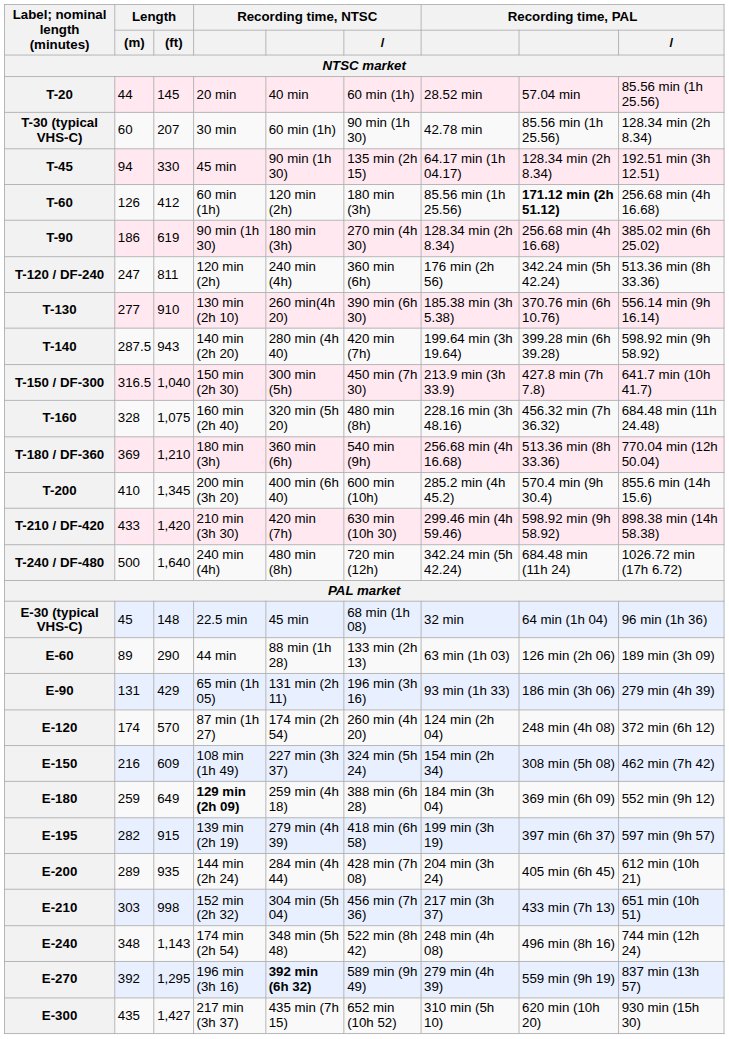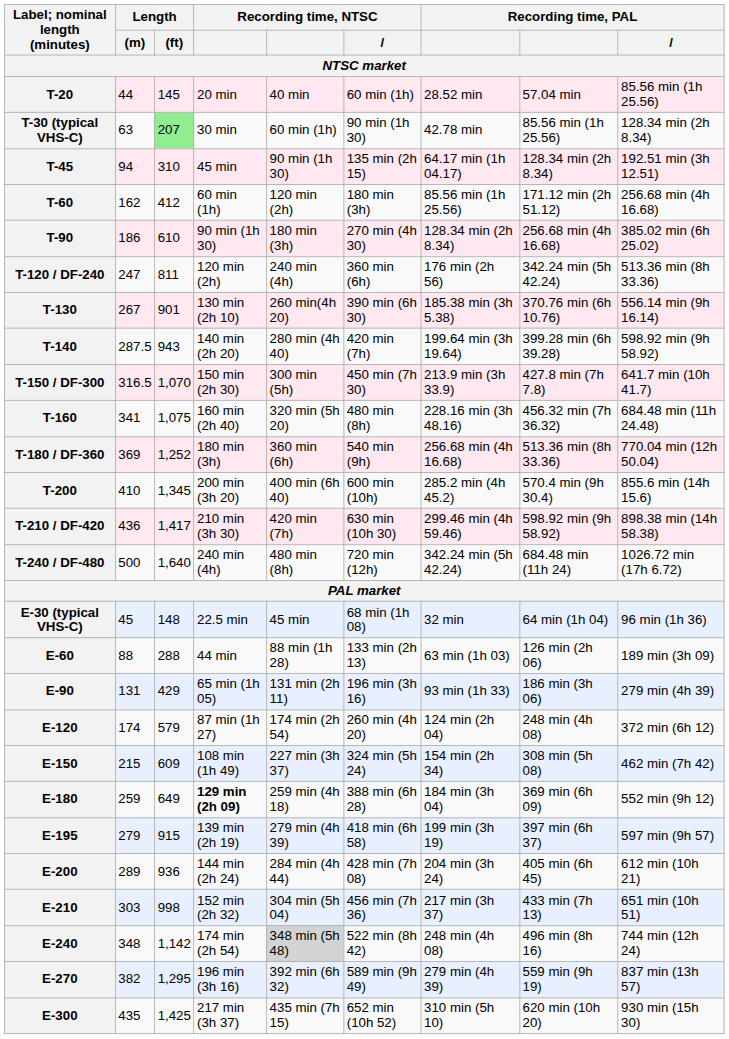 <table class="wikitable">
 <tr>
 <th rowspan="2">Label; nominal length <br>(minutes)</th>
 <th colspan="2">Length</th>
 <th colspan="3">Recording time, NTSC</th>
 <th colspan="3">Recording time, PAL</th>
 </tr>
 <tr>
 <th>(m)</th>
 <th>(ft)</th>
 <th></th>
 <th></th>
 <th>/</th>
 <th></th>
 <th></th>
 <th>/</th>
 </tr>
 <tr>
 <th colspan="10"><em>NTSC market</em></th>
 </tr>
 <tr style="background:#ffe8f0;">
 <th>T-20</th>
 <td>44</td>
 <td>145</td>
 <td>20 min</td>
 <td>40 min</td>
 <td>60 min (1h)</td>
 <td>28.52 min</td>
 <td>57.04 min</td>
 <td>85.56 min (1h 25.56)</td>
 </tr>
 <tr>
 <th>T-30 (typical VHS-C)</th>
-<td>60</td>
-<td>207</td>
+<td>63</td>
+<td style="background: lightgreen;">207</td>
 <td>30 min</td>
 <td>60 min (1h)</td>
 <td>90 min (1h 30)</td>
 <td>42.78 min</td>
 <td>85.56 min (1h 25.56)</td>
 <td>128.34 min (2h 8.34)</td>
 </tr>
 <tr style="background:#ffe8f0;">
 <th>T-45</th>
 <td>94</td>
-<td>330</td>
+<td>310</td>
 <td>45 min</td>
 <td>90 min (1h 30)</td>
 <td>135 min (2h 15)</td>
 <td>64.17 min (1h 04.17)</td>
 <td>128.34 min (2h 8.34)</td>
 <td>192.51 min (3h 12.51)</td>
 </tr>
 <tr>
 <th>T-60</th>
-<td>126</td>
+<td>162</td>
 <td>412</td>
 <td>60 min (1h)</td>
 <td>120 min (2h)</td>
 <td>180 min (3h)</td>
 <td>85.56 min (1h 25.56)</td>
-<td><strong>171.12 min (2h 51.12)</strong></td>
+<td>171.12 min (2h 51.12)</td>
 <td>256.68 min (4h 16.68)</td>
 </tr>
 <tr style="background:#ffe8f0;">
 <th>T-90</th>
 <td>186</td>
-<td>619</td>
+<td>610</td>
 <td>90 min (1h 30)</td>
 <td>180 min (3h)</td>
 <td>270 min (4h 30)</td>
 <td>128.34 min (2h 8.34)</td>
 <td>256.68 min (4h 16.68)</td>
 <td>385.02 min (6h 25.02)</td>
 </tr>
 <tr>
 <th>T-120 / DF-240</th>
 <td>247</td>
 <td>811</td>
 <td>120 min (2h)</td>
 <td>240 min (4h)</td>
 <td>360 min (6h)</td>
 <td>176 min (2h 56)</td>
 <td>342.24 min (5h 42.24)</td>
 <td>513.36 min (8h 33.36)</td>
 </tr>
 <tr style="background:#ffe8f0;">
 <th>T-130</th>
-<td>277</td>
-<td>910</td>
+<td>267</td>
+<td>901</td>
 <td>130 min (2h 10)</td>
 <td>260 min(4h 20)</td>
 <td>390 min (6h 30)</td>
 <td>185.38 min (3h 5.38)</td>
 <td>370.76 min (6h 10.76)</td>
 <td>556.14 min (9h 16.14)</td>
 </tr>
 <tr>
 <th>T-140</th>
 <td>287.5</td>
 <td>943</td>
 <td>140 min (2h 20)</td>
 <td>280 min (4h 40)</td>
 <td>420 min (7h)</td>
 <td>199.64 min (3h 19.64)</td>
 <td>399.28 min (6h 39.28)</td>
 <td>598.92 min (9h 58.92)</td>
 </tr>
 <tr style="background:#ffe8f0;">
 <th>T-150 / DF-300</th>
 <td>316.5</td>
-<td>1,040</td>
+<td>1,070</td>
 <td>150 min (2h 30)</td>
 <td>300 min (5h)</td>
 <td>450 min (7h 30)</td>
 <td>213.9 min (3h 33.9)</td>
 <td>427.8 min (7h 7.8)</td>
 <td>641.7 min (10h 41.7)</td>
 </tr>
 <tr>
 <th>T-160</th>
-<td>328</td>
+<td>341</td>
 <td>1,075</td>
 <td>160 min (2h 40)</td>
 <td>320 min (5h 20)</td>
 <td>480 min (8h)</td>
 <td>228.16 min (3h 48.16)</td>
 <td>456.32 min (7h 36.32)</td>
 <td>684.48 min (11h 24.48)</td>
 </tr>
 <tr style="background:#ffe8f0;">
 <th>T-180 / DF-360</th>
 <td>369</td>
-<td>1,210</td>
+<td>1,252</td>
 <td>180 min (3h)</td>
 <td>360 min (6h)</td>
 <td>540 min (9h)</td>
 <td>256.68 min (4h 16.68)</td>
 <td>513.36 min (8h 33.36)</td>
 <td>770.04 min (12h 50.04)</td>
 </tr>
 <tr>
 <th>T-200</th>
 <td>410</td>
 <td>1,345</td>
 <td>200 min (3h 20)</td>
 <td>400 min (6h 40)</td>
 <td>600 min (10h)</td>
 <td>285.2 min (4h 45.2)</td>
 <td>570.4 min (9h 30.4)</td>
 <td>855.6 min (14h 15.6)</td>
 </tr>
 <tr style="background:#ffe8f0;">
 <th>T-210 / DF-420</th>
-<td>433</td>
-<td>1,420</td>
+<td>436</td>
+<td>1,417</td>
 <td>210 min (3h 30)</td>
 <td>420 min (7h)</td>
 <td>630 min (10h 30)</td>
 <td>299.46 min (4h 59.46)</td>
 <td>598.92 min (9h 58.92)</td>
 <td>898.38 min (14h 58.38)</td>
 </tr>
 <tr>
 <th>T-240 / DF-480</th>
 <td>500</td>
 <td>1,640</td>
 <td>240 min (4h)</td>
 <td>480 min (8h)</td>
 <td>720 min (12h)</td>
 <td>342.24 min (5h 42.24)</td>
 <td>684.48 min (11h 24)</td>
 <td>1026.72 min (17h 6.72)</td>
 </tr>
 <tr>
 <th colspan="9"><em>PAL market</em></th>
 </tr>
 <tr style="background:#e8f0ff;">
 <th>E-30 (typical VHS-C)</th>
 <td>45</td>
 <td>148</td>
 <td>22.5 min</td>
 <td>45 min</td>
 <td>68 min (1h 08)</td>
 <td>32 min</td>
 <td>64 min (1h 04)</td>
 <td>96 min (1h 36)</td>
 </tr>
 <tr>
 <th>E-60</th>
-<td>89</td>
-<td>290</td>
+<td>88</td>
+<td>288</td>
 <td>44 min</td>
 <td>88 min (1h 28)</td>
 <td>133 min (2h 13)</td>
 <td>63 min (1h 03)</td>
 <td>126 min (2h 06)</td>
 <td>189 min (3h 09)</td>
 </tr>
 <tr style="background:#e8f0ff;">
 <th>E-90</th>
 <td>131</td>
 <td>429</td>
 <td>65 min (1h 05)</td>
 <td>131 min (2h 11)</td>
 <td>196 min (3h 16)</td>
 <td>93 min (1h 33)</td>
 <td>186 min (3h 06)</td>
 <td>279 min (4h 39)</td>
 </tr>
 <tr>
 <th>E-120</th>
 <td>174</td>
-<td>570</td>
+<td>579</td>
 <td>87 min (1h 27)</td>
 <td>174 min (2h 54)</td>
 <td>260 min (4h 20)</td>
 <td>124 min (2h 04)</td>
 <td>248 min (4h 08)</td>
 <td>372 min (6h 12)</td>
 </tr>
 <tr style="background:#e8f0ff;">
 <th>E-150</th>
-<td>216</td>
+<td>215</td>
 <td>609</td>
 <td>108 min (1h 49)</td>
 <td>227 min (3h 37)</td>
 <td>324 min (5h 24)</td>
 <td>154 min (2h 34)</td>
 <td>308 min (5h 08)</td>
 <td>462 min (7h 42)</td>
 </tr>
 <tr>
 <th>E-180</th>
 <td>259</td>
 <td>649</td>
 <td><strong>129 min (2h 09)</strong></td>
 <td>259 min (4h 18)</td>
 <td>388 min (6h 28)</td>
 <td>184 min (3h 04)</td>
 <td>369 min (6h 09)</td>
 <td>552 min (9h 12)</td>
 </tr>
 <tr style="background:#e8f0ff;">
 <th>E-195</th>
-<td>282</td>
+<td>279</td>
 <td>915</td>
 <td>139 min (2h 19)</td>
 <td>279 min (4h 39)</td>
 <td>418 min (6h 58)</td>
 <td>199 min (3h 19)</td>
 <td>397 min (6h 37)</td>
 <td>597 min (9h 57)</td>
 </tr>
 <tr>
 <th>E-200</th>
 <td>289</td>
-<td>935</td>
+<td>936</td>
 <td>144 min (2h 24)</td>
 <td>284 min (4h 44)</td>
 <td>428 min (7h 08)</td>
 <td>204 min (3h 24)</td>
 <td>405 min (6h 45)</td>
 <td>612 min (10h 21)</td>
 </tr>
 <tr style="background:#e8f0ff;">
 <th>E-210</th>
 <td>303</td>
 <td>998</td>
 <td>152 min (2h 32)</td>
 <td>304 min (5h 04)</td>
 <td>456 min (7h 36)</td>
 <td>217 min (3h 37)</td>
 <td>433 min (7h 13)</td>
 <td>651 min (10h 51)</td>
 </tr>
 <tr>
 <th>E-240</th>
 <td>348</td>
-<td>1,143</td>
+<td>1,142</td>
 <td>174 min (2h 54)</td>
-<td>348 min (5h 48)</td>
+<td style="background: lightgrey;">348 min (5h 48)</td>
 <td>522 min (8h 42)</td>
 <td>248 min (4h 08)</td>
 <td>496 min (8h 16)</td>
 <td>744 min (12h 24)</td>
 </tr>
 <tr style="background:#e8f0ff;">
 <th>E-270</th>
-<td>392</td>
+<td>382</td>
 <td>1,295</td>
 <td>196 min (3h 16)</td>
-<td><strong>392 min (6h 32)</strong></td>
+<td>392 min (6h 32)</td>
 <td>589 min (9h 49)</td>
 <td>279 min (4h 39)</td>
 <td>559 min (9h 19)</td>
 <td>837 min (13h 57)</td>
 </tr>
 <tr>
 <th>E-300</th>
 <td>435</td>
-<td>1,427</td>
+<td>1,425</td>
 <td>217 min (3h 37)</td>
 <td>435 min (7h 15)</td>
 <td>652 min (10h 52)</td>
 <td>310 min (5h 10)</td>
 <td>620 min (10h 20)</td>
 <td>930 min (15h 30)</td>
 </tr>
 </table>
